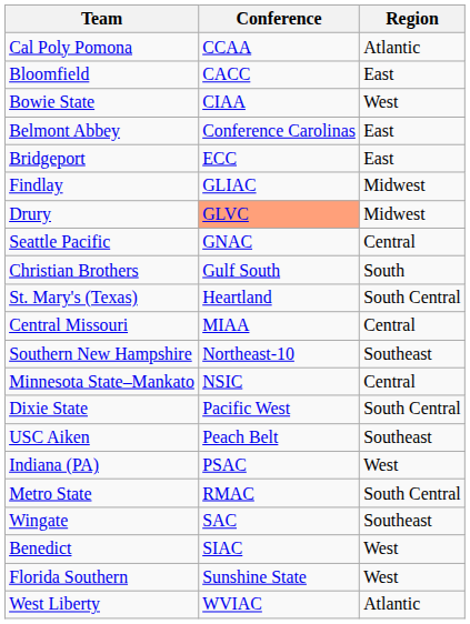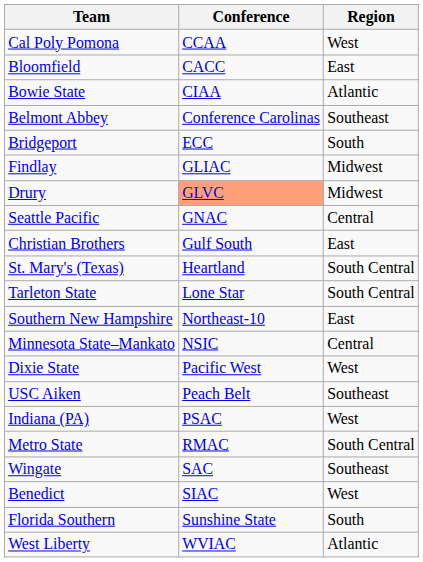 <table class="wikitable sortable">
 <tr>
 <th>Team</th>
 <th>Conference</th>
 <th>Region</th>
 </tr>
 <tr>
 <td><a href='#'>Cal Poly Pomona</a></td>
 <td><a href='#'>CCAA</a></td>
-<td>Atlantic</td>
+<td>West</td>
 </tr>
 <tr>
 <td><a href='#'>Bloomfield</a></td>
 <td><a href='#'>CACC</a></td>
 <td>East</td>
 </tr>
 <tr>
 <td><a href='#'>Bowie State</a></td>
 <td><a href='#'>CIAA</a></td>
-<td>West</td>
+<td>Atlantic</td>
 </tr>
 <tr>
 <td><a href='#'>Belmont Abbey</a></td>
 <td><a href='#'>Conference Carolinas</a></td>
-<td>East</td>
+<td>Southeast</td>
 </tr>
 <tr>
 <td><a href='#'>Bridgeport</a></td>
 <td><a href='#'>ECC</a></td>
-<td>East</td>
+<td>South</td>
 </tr>
 <tr>
 <td><a href='#'>Findlay</a></td>
 <td><a href='#'>GLIAC</a></td>
 <td>Midwest</td>
 </tr>
 <tr>
 <td><a href='#'>Drury</a></td>
 <td style="background: lightsalmon;"><a href='#'>GLVC</a></td>
 <td>Midwest</td>
 </tr>
 <tr>
 <td><a href='#'>Seattle Pacific</a></td>
 <td><a href='#'>GNAC</a></td>
 <td>Central</td>
 </tr>
 <tr>
 <td><a href='#'>Christian Brothers</a></td>
 <td><a href='#'>Gulf South</a></td>
-<td>South</td>
+<td>East</td>
 </tr>
 <tr>
 <td><a href='#'>St. Mary's (Texas)</a></td>
 <td><a href='#'>Heartland</a></td>
 <td>South Central</td>
 </tr>
 <tr>
-<td><a href='#'>Central Missouri</a></td>
-<td><a href='#'>MIAA</a></td>
-<td>Central</td>
+<td><a href='#'>Tarleton State</a></td>
+<td><a href='#'>Lone Star</a></td>
+<td>South Central</td>
 </tr>
 <tr>
 <td><a href='#'>Southern New Hampshire</a></td>
 <td><a href='#'>Northeast-10</a></td>
-<td>Southeast</td>
+<td>East</td>
 </tr>
 <tr>
 <td><a href='#'>Minnesota State–Mankato</a></td>
 <td><a href='#'>NSIC</a></td>
 <td>Central</td>
 </tr>
 <tr>
 <td><a href='#'>Dixie State</a></td>
 <td><a href='#'>Pacific West</a></td>
-<td>South Central</td>
+<td>West</td>
 </tr>
 <tr>
 <td><a href='#'>USC Aiken</a></td>
 <td><a href='#'>Peach Belt</a></td>
 <td>Southeast</td>
 </tr>
 <tr>
 <td><a href='#'>Indiana (PA)</a></td>
 <td><a href='#'>PSAC</a></td>
 <td>West</td>
 </tr>
 <tr>
 <td><a href='#'>Metro State</a></td>
 <td><a href='#'>RMAC</a></td>
 <td>South Central</td>
 </tr>
 <tr>
 <td><a href='#'>Wingate</a></td>
 <td><a href='#'>SAC</a></td>
 <td>Southeast</td>
 </tr>
 <tr>
 <td><a href='#'>Benedict</a></td>
 <td><a href='#'>SIAC</a></td>
 <td>West</td>
 </tr>
 <tr>
 <td><a href='#'>Florida Southern</a></td>
 <td><a href='#'>Sunshine State</a></td>
-<td>West</td>
+<td>South</td>
 </tr>
 <tr>
 <td><a href='#'>West Liberty</a></td>
 <td><a href='#'>WVIAC</a></td>
 <td>Atlantic</td>
 </tr>
 </table>
